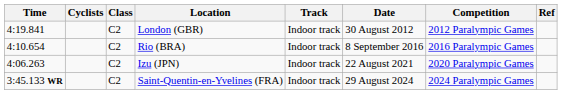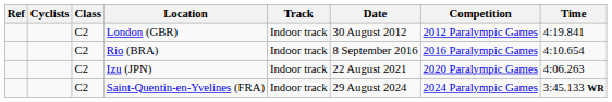 <table class="wikitable">
 <tr align="left">
-<th>Time</th>
+<th>Ref</th>
 <th>Cyclists</th>
 <th>Class</th>
 <th>Location</th>
 <th>Track</th>
 <th>Date</th>
 <th>Competition</th>
-<th>Ref</th>
+<th>Time</th>
 </tr>
 <tr>
-<td>4:19.841</td>
+<td></td>
 <td></td>
 <td>C2</td>
 <td><a href='#'>London</a> (GBR)</td>
 <td>Indoor track</td>
 <td>30 August 2012</td>
 <td><a href='#'>2012 Paralympic Games</a></td>
-<td></td>
+<td>4:19.841</td>
 </tr>
 <tr>
-<td>4:10.654</td>
+<td></td>
 <td></td>
 <td>C2</td>
 <td><a href='#'>Rio</a> (BRA)</td>
 <td>Indoor track</td>
 <td>8 September 2016</td>
 <td><a href='#'>2016 Paralympic Games</a></td>
-<td></td>
+<td>4:10.654</td>
 </tr>
 <tr>
-<td>4:06.263</td>
+<td></td>
 <td></td>
 <td>C2</td>
 <td><a href='#'>Izu</a> (JPN)</td>
 <td>Indoor track</td>
 <td>22 August 2021</td>
 <td><a href='#'>2020 Paralympic Games</a></td>
-<td></td>
+<td>4:06.263</td>
 </tr>
 <tr>
-<td>3:45.133 <small><strong>WR</strong></small></td>
+<td></td>
 <td></td>
 <td>C2</td>
 <td><a href='#'>Saint-Quentin-en-Yvelines</a> (FRA)</td>
 <td>Indoor track</td>
 <td>29 August 2024</td>
 <td><a href='#'>2024 Paralympic Games</a></td>
-<td></td>
+<td>3:45.133 <small><strong>WR</strong></small></td>
 </tr>
 </table>
